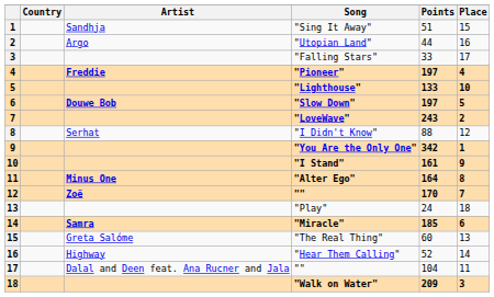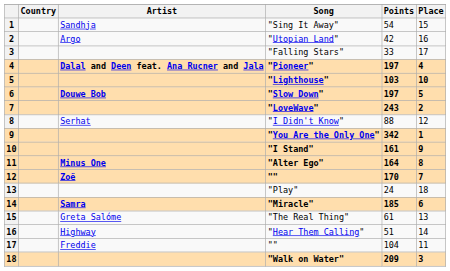 <table class="sortable wikitable plainrowheaders">
 <tr>
 </tr>
 <tr>
 <th scope="col"></th>
 <th scope="col">Country</th>
 <th scope="col">Artist</th>
 <th scope="col">Song</th>
 <th scope="col">Points</th>
 <th scope="col">Place</th>
 </tr>
 <tr>
 <th scope="row" style="text-align:center;">1</th>
 <td></td>
 <td><a href='#'>Sandhja</a></td>
 <td>"Sing It Away"</td>
-<td>51</td>
+<td>54</td>
 <td>15</td>
 </tr>
 <tr>
 <th scope="row" style="text-align:center;">2</th>
 <td></td>
 <td><a href='#'>Argo</a></td>
 <td>"<a href='#'>Utopian Land</a>"</td>
-<td>44</td>
+<td>42</td>
 <td>16</td>
 </tr>
 <tr>
 <th scope="row" style="text-align:center;">3</th>
 <td></td>
 <td></td>
 <td>"Falling Stars"</td>
 <td>33</td>
 <td>17</td>
 </tr>
 <tr style="font-weight:bold; background:navajowhite;">
 <th scope="row" style="text-align:center; font-weight:bold; background:navajowhite;">4</th>
 <td></td>
-<td><a href='#'>Freddie</a></td>
+<td><a href='#'>Dalal</a> and <a href='#'>Deen</a> feat. <a href='#'>Ana Rucner</a> and <a href='#'>Jala</a></td>
 <td>"<a href='#'>Pioneer</a>"</td>
 <td>197</td>
 <td>4</td>
 </tr>
 <tr style="font-weight:bold; background:navajowhite;">
 <th scope="row" style="text-align:center; font-weight:bold; background:navajowhite;">5</th>
 <td></td>
 <td></td>
 <td>"<a href='#'>Lighthouse</a>"</td>
-<td>133</td>
+<td>103</td>
 <td>10</td>
 </tr>
 <tr style="font-weight:bold; background:navajowhite;">
 <th scope="row" style="text-align:center; font-weight:bold; background:navajowhite;">6</th>
 <td></td>
 <td><a href='#'>Douwe Bob</a></td>
 <td>"<a href='#'>Slow Down</a>"</td>
 <td>197</td>
 <td>5</td>
 </tr>
 <tr style="font-weight:bold; background:navajowhite;">
 <th scope="row" style="text-align:center; font-weight:bold; background:navajowhite;">7</th>
 <td></td>
 <td></td>
 <td>"<a href='#'>LoveWave</a>"</td>
 <td>243</td>
 <td>2</td>
 </tr>
 <tr>
 <th scope="row" style="text-align:center;">8</th>
 <td></td>
 <td><a href='#'>Serhat</a></td>
 <td>"<a href='#'>I Didn't Know</a>"</td>
 <td>88</td>
 <td>12</td>
 </tr>
 <tr style="font-weight:bold; background:navajowhite;">
 <th scope="row" style="text-align:center; font-weight:bold; background:navajowhite;">9</th>
 <td></td>
 <td></td>
 <td>"<a href='#'>You Are the Only One</a>"</td>
 <td>342</td>
 <td>1</td>
 </tr>
 <tr style="font-weight:bold; background:navajowhite;">
 <th scope="row" style="text-align:center; font-weight:bold; background:navajowhite;">10</th>
 <td></td>
 <td></td>
 <td>"I Stand"</td>
 <td>161</td>
 <td>9</td>
 </tr>
 <tr style="font-weight:bold; background:navajowhite;">
 <th scope="row" style="text-align:center; font-weight:bold; background:navajowhite;">11</th>
 <td></td>
 <td><a href='#'>Minus One</a></td>
 <td>"Alter Ego"</td>
 <td>164</td>
 <td>8</td>
 </tr>
 <tr style="font-weight:bold; background:navajowhite;">
 <th scope="row" style="text-align:center; font-weight:bold; background:navajowhite;">12</th>
 <td></td>
 <td><a href='#'>Zoë</a></td>
 <td>""</td>
 <td>170</td>
 <td>7</td>
 </tr>
 <tr>
 <th scope="row" style="text-align:center;">13</th>
 <td></td>
 <td></td>
 <td>"Play"</td>
 <td>24</td>
 <td>18</td>
 </tr>
 <tr style="font-weight:bold; background:navajowhite;">
 <th scope="row" style="text-align:center; font-weight:bold; background:navajowhite;">14</th>
 <td></td>
 <td><a href='#'>Samra</a></td>
 <td>"Miracle"</td>
 <td>185</td>
 <td>6</td>
 </tr>
 <tr>
 <th scope="row" style="text-align:center;">15</th>
 <td></td>
 <td><a href='#'>Greta Salóme</a></td>
 <td>"The Real Thing"</td>
-<td>60</td>
+<td>61</td>
 <td>13</td>
 </tr>
 <tr>
 <th scope="row" style="text-align:center;">16</th>
 <td></td>
 <td><a href='#'>Highway</a></td>
 <td>"<a href='#'>Hear Them Calling</a>"</td>
-<td>52</td>
+<td>51</td>
 <td>14</td>
 </tr>
 <tr>
 <th scope="row" style="text-align:center;">17</th>
 <td></td>
-<td><a href='#'>Dalal</a> and <a href='#'>Deen</a> feat. <a href='#'>Ana Rucner</a> and <a href='#'>Jala</a></td>
+<td><a href='#'>Freddie</a></td>
 <td>""</td>
 <td>104</td>
 <td>11</td>
 </tr>
 <tr style="font-weight:bold; background:navajowhite;">
 <th scope="row" style="text-align:center; font-weight:bold; background:navajowhite;">18</th>
 <td></td>
 <td></td>
 <td>"Walk on Water"</td>
 <td>209</td>
 <td>3</td>
 </tr>
 </table>
